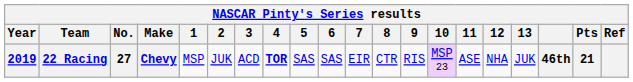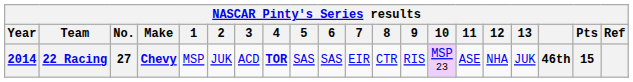 <table class="wikitable" style="text-align:center; font-size:75%">
 <tr>
 <th colspan=20><a href='#'>NASCAR Pinty's Series</a> results</th>
 </tr>
 <tr>
 <th>Year</th>
 <th>Team</th>
 <th>No.</th>
 <th>Make</th>
 <th>1</th>
 <th>2</th>
 <th>3</th>
 <th>4</th>
 <th>5</th>
 <th>6</th>
 <th>7</th>
 <th>8</th>
 <th>9</th>
 <th>10</th>
 <th>11</th>
 <th>12</th>
 <th>13</th>
 <th></th>
 <th>Pts</th>
 <th>Ref</th>
 </tr>
 <tr>
-<th><a href='#'>2019</a></th>
+<th><a href='#'>2014</a></th>
 <th><a href='#'>22 Racing</a></th>
 <th>27</th>
 <th><a href='#'>Chevy</a></th>
 <td><a href='#'>MSP</a></td>
 <td><a href='#'>JUK</a></td>
 <td><a href='#'>ACD</a></td>
 <td><strong><a href='#'>TOR</a></strong></td>
 <td><a href='#'>SAS</a></td>
 <td><a href='#'>SAS</a></td>
 <td><a href='#'>EIR</a></td>
 <td><a href='#'>CTR</a></td>
 <td><a href='#'>RIS</a></td>
 <td style="background:#EFCFFF;"><a href='#'>MSP</a><br><small>23</small></td>
 <td><a href='#'>ASE</a></td>
 <td><a href='#'>NHA</a></td>
 <td><a href='#'>JUK</a></td>
 <th>46th</th>
-<th>21</th>
+<th>15</th>
 <th></th>
 </tr>
 </table>
